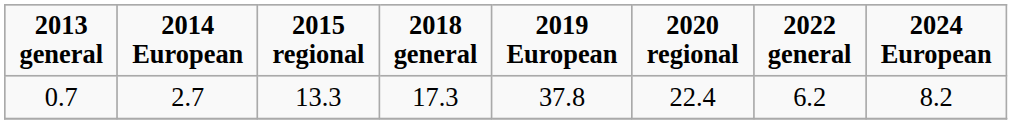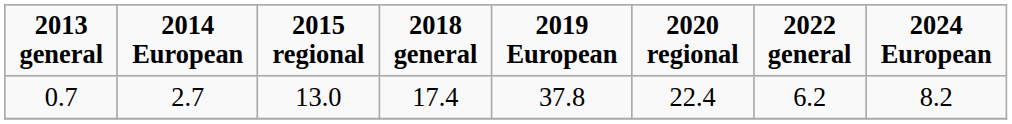 <table class="wikitable" style="text-align:center">
 <tr>
 <td><strong>2013 general</strong></td>
 <td><strong>2014 European</strong></td>
 <td><strong>2015 regional</strong></td>
 <td><strong>2018 general</strong></td>
 <td><strong>2019 European</strong></td>
 <td><strong>2020 regional</strong></td>
 <td><strong>2022 general</strong></td>
 <td><strong>2024 European</strong></td>
 </tr>
 <tr>
 <td>0.7</td>
 <td>2.7</td>
-<td>13.3</td>
-<td>17.3</td>
+<td>13.0</td>
+<td>17.4</td>
 <td>37.8</td>
 <td>22.4</td>
 <td>6.2</td>
 <td>8.2</td>
 </tr>
 <tr>
 </tr>
 </table>
